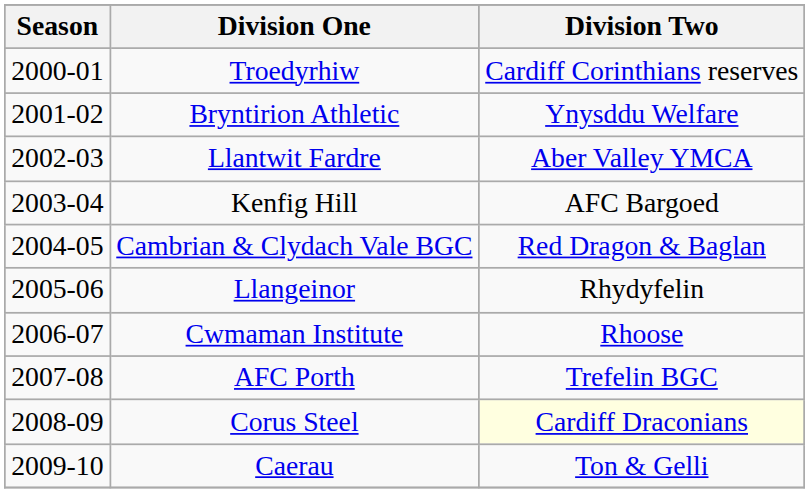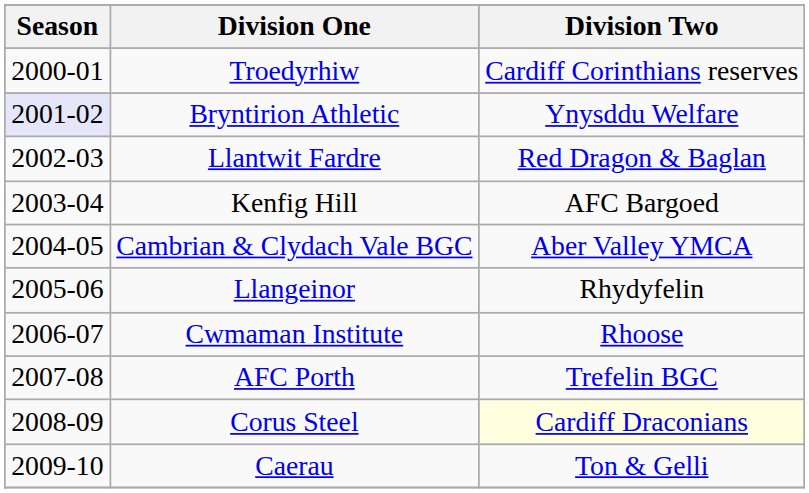 <table class="wikitable" style="text-align: center">
 <tr>
 </tr>
 <tr>
 <th>Season</th>
 <th>Division One</th>
 <th>Division Two</th>
 </tr>
 <tr>
 <td>2000-01</td>
 <td><a href='#'>Troedyrhiw</a></td>
 <td><a href='#'>Cardiff Corinthians</a> reserves</td>
 </tr>
 <tr>
-<td>2001-02</td>
+<td style="background: lavender;">2001-02</td>
 <td><a href='#'>Bryntirion Athletic</a></td>
 <td><a href='#'>Ynysddu Welfare</a></td>
 </tr>
 <tr>
 <td>2002-03</td>
 <td><a href='#'>Llantwit Fardre</a></td>
-<td><a href='#'>Aber Valley YMCA</a></td>
+<td><a href='#'>Red Dragon & Baglan</a></td>
 </tr>
 <tr>
 <td>2003-04</td>
 <td>Kenfig Hill</td>
 <td>AFC Bargoed</td>
 </tr>
 <tr>
 <td>2004-05</td>
 <td><a href='#'>Cambrian & Clydach Vale BGC</a></td>
-<td><a href='#'>Red Dragon & Baglan</a></td>
+<td><a href='#'>Aber Valley YMCA</a></td>
 </tr>
 <tr>
 <td>2005-06</td>
 <td><a href='#'>Llangeinor</a></td>
 <td>Rhydyfelin</td>
 </tr>
 <tr>
 <td>2006-07</td>
 <td><a href='#'>Cwmaman Institute</a></td>
 <td><a href='#'>Rhoose</a></td>
 </tr>
 <tr>
 <td>2007-08</td>
 <td><a href='#'>AFC Porth</a></td>
 <td><a href='#'>Trefelin BGC</a></td>
 </tr>
 <tr>
 <td>2008-09</td>
 <td><a href='#'>Corus Steel</a></td>
 <td style="background: lightyellow;"><a href='#'>Cardiff Draconians</a></td>
 </tr>
 <tr>
 <td>2009-10</td>
 <td><a href='#'>Caerau</a></td>
 <td><a href='#'>Ton & Gelli</a></td>
 </tr>
 <tr>
 </tr>
 </table>
